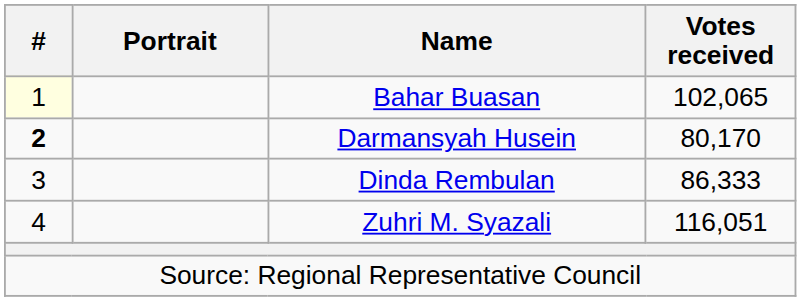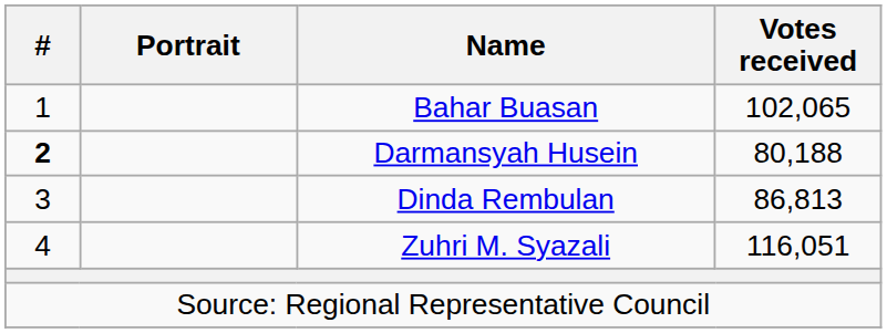 <table class="wikitable sortable" style="text-align:center; font-size: 0.9em;">
 <tr>
 <th width="30">#</th>
 <th width="100">Portrait</th>
 <th width="200">Name</th>
 <th width="75">Votes received</th>
 </tr>
 <tr>
-<td style="background: lightyellow;">1</td>
+<td>1</td>
 <td></td>
 <td><a href='#'>Bahar Buasan</a></td>
 <td>102,065</td>
 </tr>
 <tr>
 <td><strong>2</strong></td>
 <td></td>
 <td><a href='#'>Darmansyah Husein</a></td>
-<td>80,170</td>
+<td>80,188</td>
 </tr>
 <tr>
 <td>3</td>
 <td></td>
 <td><a href='#'>Dinda Rembulan</a></td>
-<td>86,333</td>
+<td>86,813</td>
 </tr>
 <tr>
 <td>4</td>
 <td></td>
 <td><a href='#'>Zuhri M. Syazali</a></td>
 <td>116,051</td>
 </tr>
 <tr>
 <th colspan="8"></th>
 </tr>
 <tr>
 <td colspan="8">Source: Regional Representative Council</td>
 </tr>
 </table>
